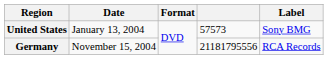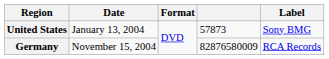 <table class="wikitable plainrowheaders">
 <tr>
 <th style="text-align:center;">Region</th>
 <th style="text-align:center;">Date</th>
 <th>Format</th>
 <th></th>
 <th>Label</th>
 </tr>
 <tr>
 <th scope="row">United States</th>
 <td>January 13, 2004</td>
 <td rowspan="2"><a href='#'>DVD</a></td>
-<td>57573</td>
+<td>57873</td>
 <td><a href='#'>Sony BMG</a></td>
 </tr>
 <tr>
 <th scope="row">Germany</th>
 <td>November 15, 2004</td>
-<td>21181795556</td>
+<td>82876580009</td>
 <td><a href='#'>RCA Records</a></td>
 </tr>
 </table>
